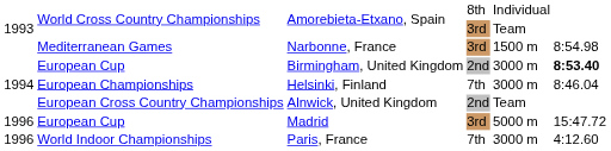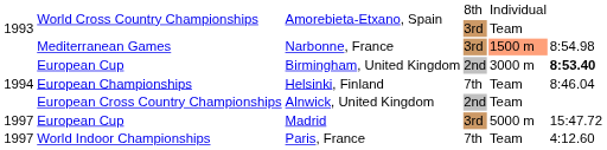 <table>
 <tr>
 <td rowspan="3">1993</td>
 <td rowspan="2"><a href='#'>World Cross Country Championships</a></td>
 <td rowspan="2"><a href='#'>Amorebieta-Etxano</a>, Spain</td>
 <td>8th</td>
 <td>Individual</td>
 <td></td>
 </tr>
 <tr>
 <td bgcolor="cc9966">3rd</td>
 <td>Team</td>
 <td></td>
 </tr>
 <tr>
 <td><a href='#'>Mediterranean Games</a></td>
 <td><a href='#'>Narbonne</a>, France</td>
 <td bgcolor="cc9966">3rd</td>
-<td>1500 m</td>
+<td style="background: lightsalmon;">1500 m</td>
 <td>8:54.98</td>
 </tr>
 <tr>
 <td rowspan="3">1994</td>
 <td><a href='#'>European Cup</a></td>
 <td><a href='#'>Birmingham</a>, United Kingdom</td>
 <td bgcolor="silver">2nd</td>
 <td>3000 m</td>
 <td><strong>8:53.40</strong></td>
 </tr>
 <tr>
 <td><a href='#'>European Championships</a></td>
 <td><a href='#'>Helsinki</a>, Finland</td>
 <td>7th</td>
-<td>3000 m</td>
+<td>Team</td>
 <td>8:46.04</td>
 </tr>
 <tr>
 <td><a href='#'>European Cross Country Championships</a></td>
 <td><a href='#'>Alnwick</a>, United Kingdom</td>
 <td bgcolor="silver">2nd</td>
 <td>Team</td>
 <td></td>
 </tr>
 <tr>
-<td>1996</td>
+<td>1997</td>
 <td><a href='#'>European Cup</a></td>
 <td><a href='#'>Madrid</a></td>
 <td bgcolor="cc9966">3rd</td>
 <td>5000 m</td>
 <td>15:47.72</td>
 </tr>
 <tr>
-<td>1996</td>
+<td>1997</td>
 <td><a href='#'>World Indoor Championships</a></td>
 <td><a href='#'>Paris</a>, France</td>
 <td>7th</td>
-<td>3000 m</td>
+<td>Team</td>
 <td>4:12.60</td>
 </tr>
 </table>
